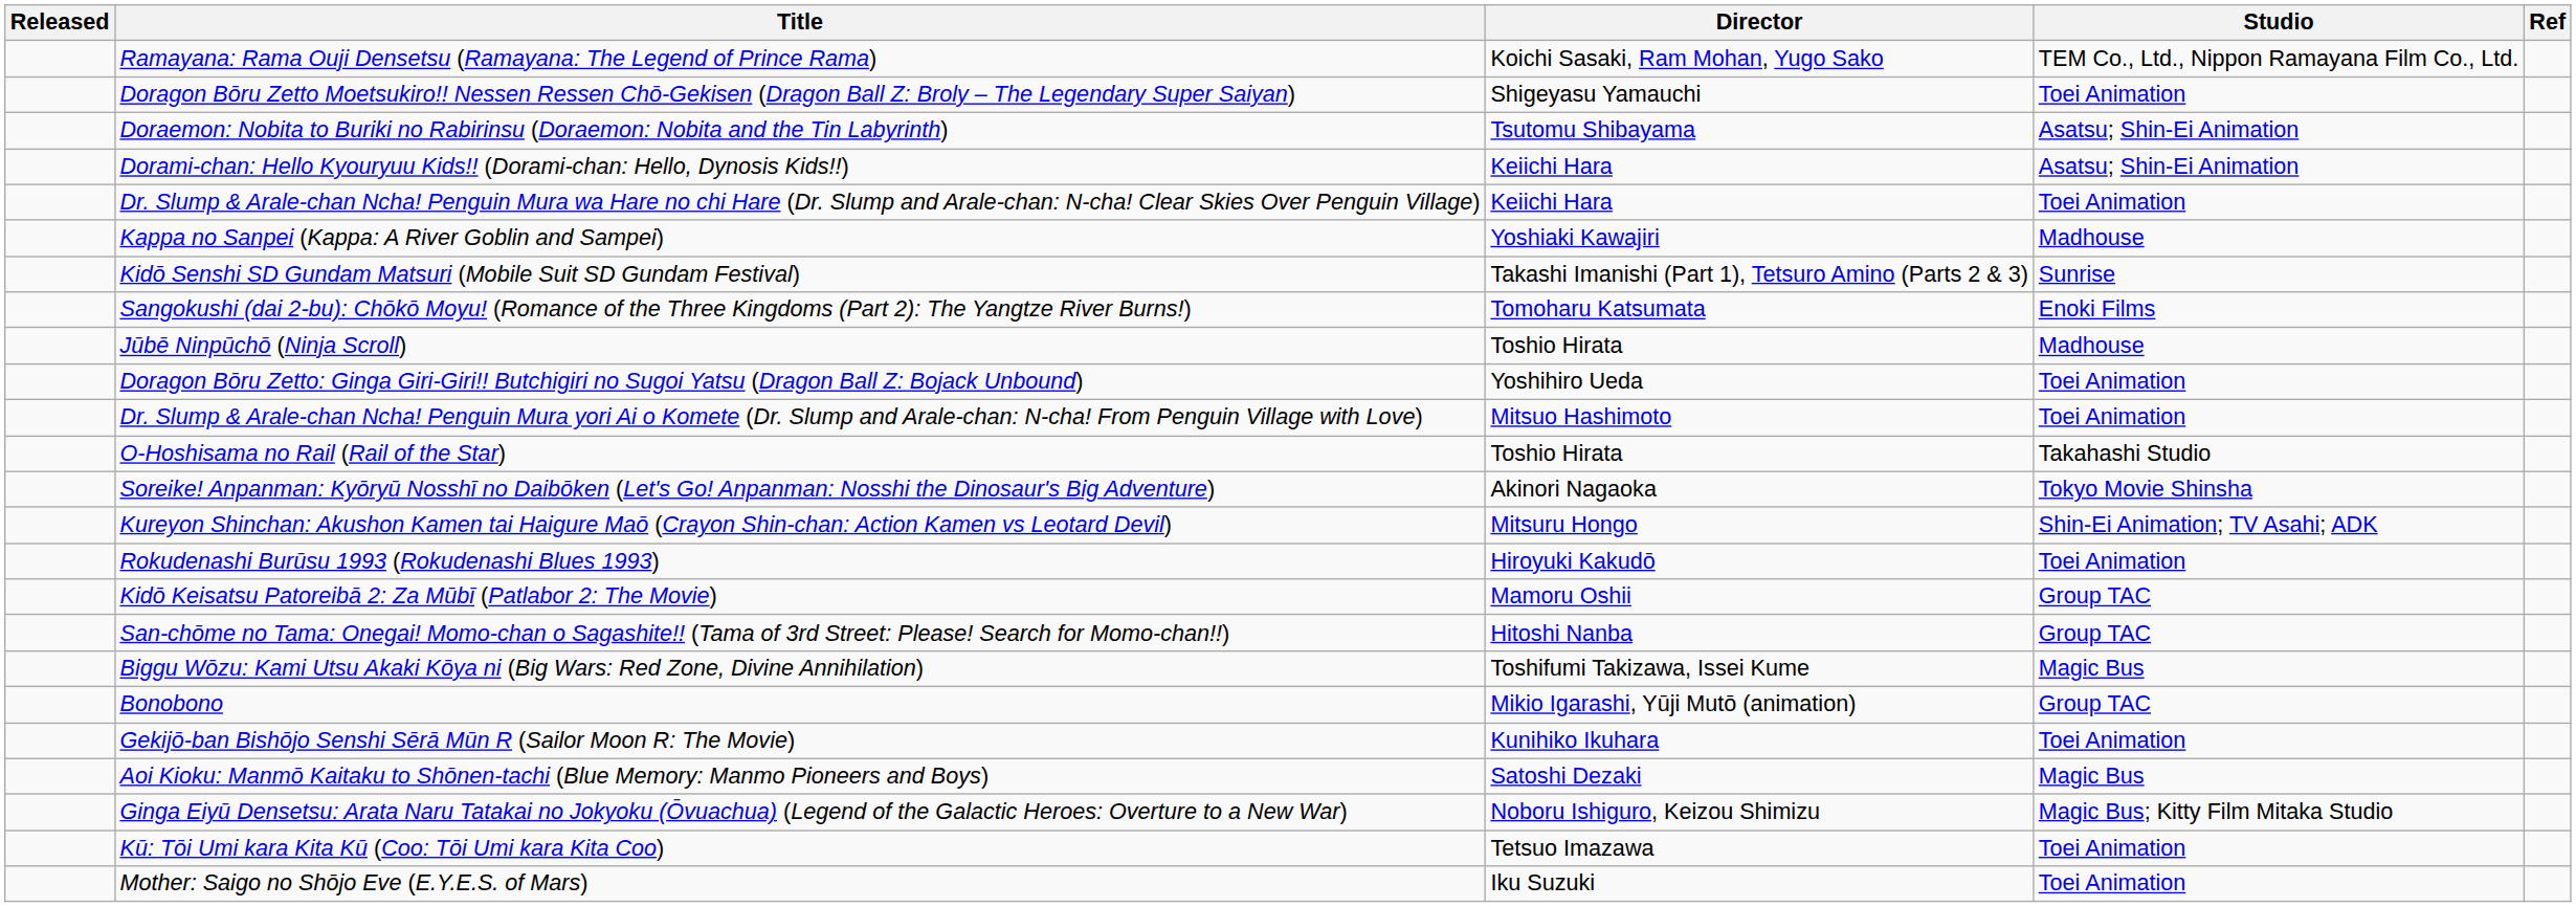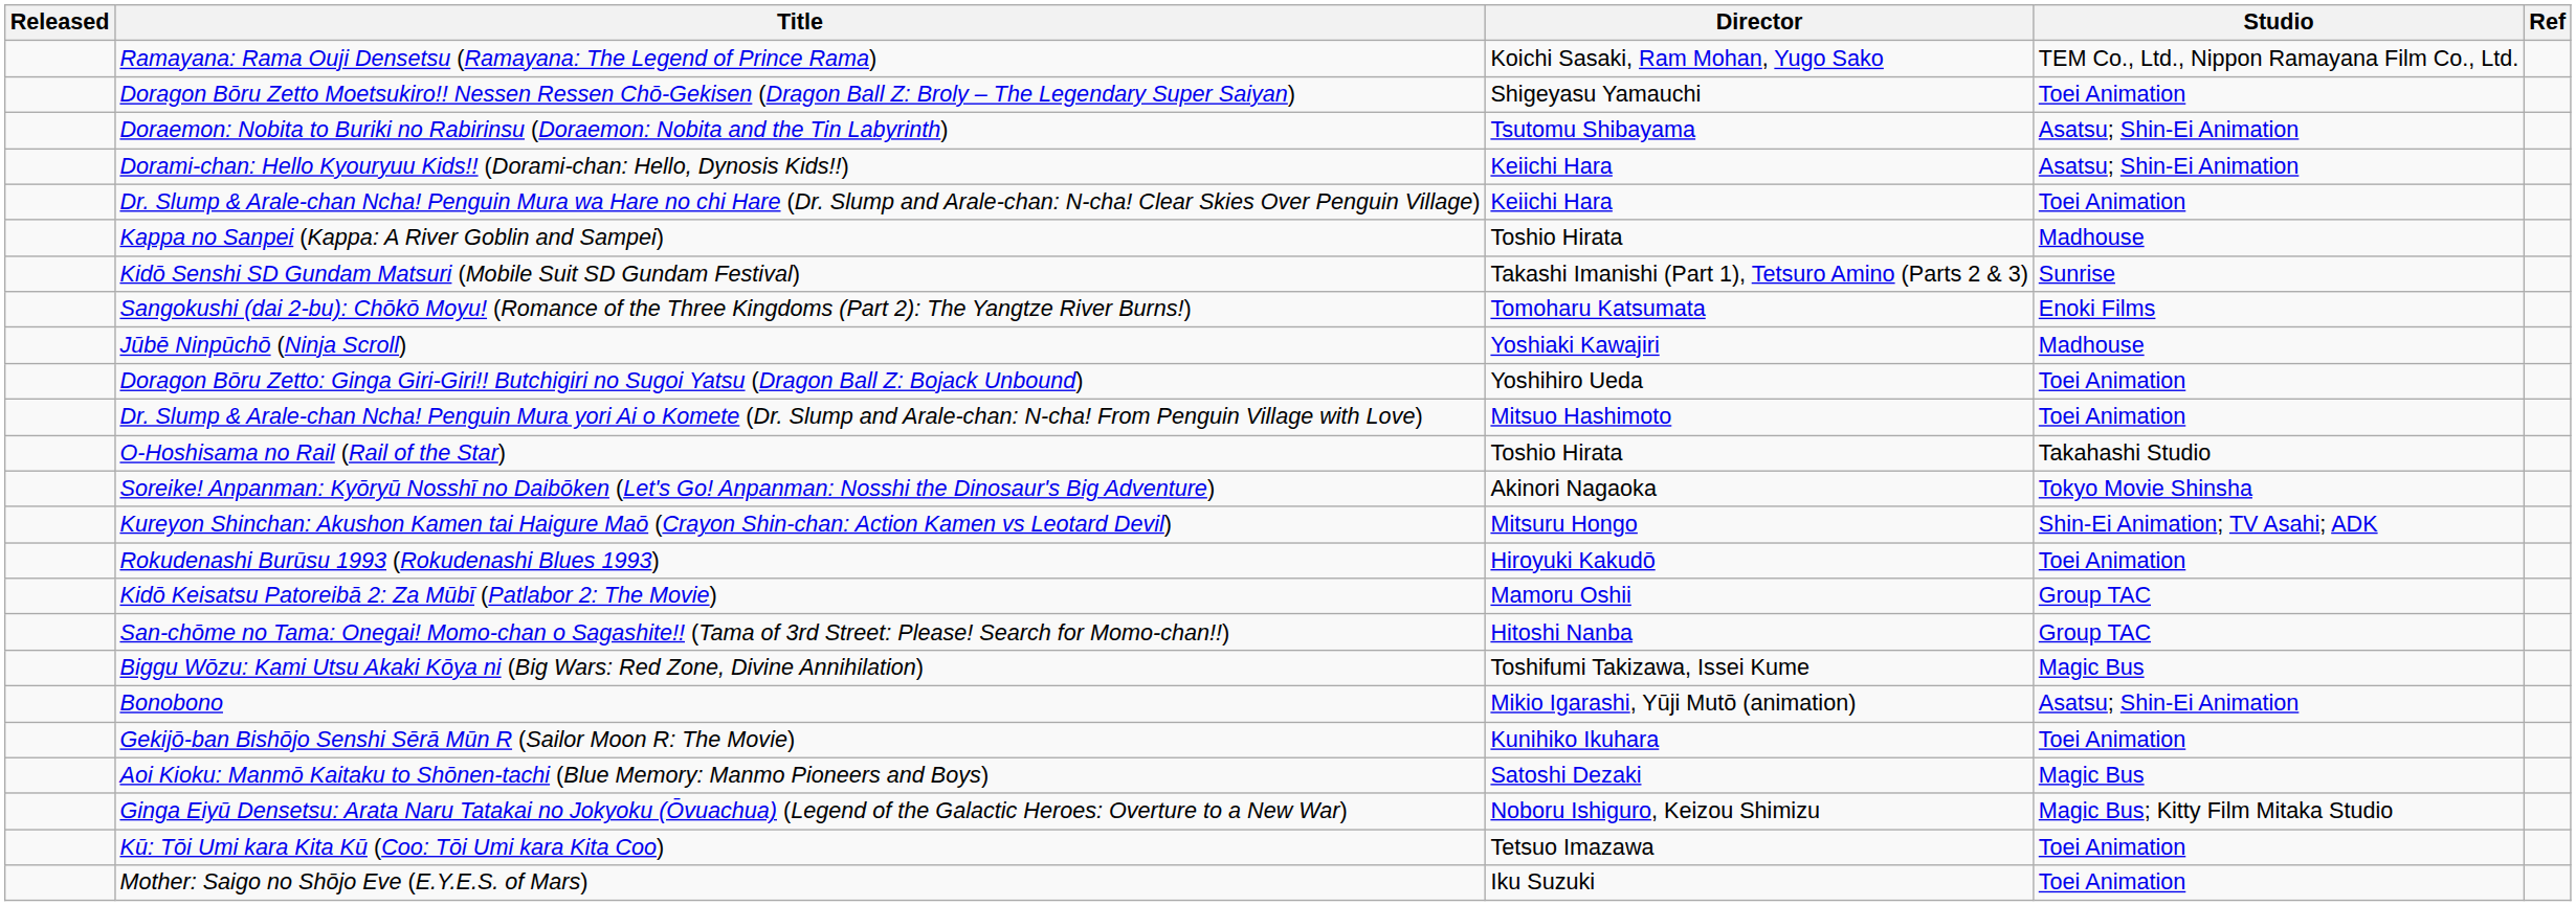 <table class="wikitable sortable" border="1">
 <tr>
 <th>Released</th>
 <th>Title</th>
 <th>Director</th>
 <th>Studio</th>
 <th>Ref</th>
 </tr>
 <tr>
 <td></td>
 <td><em><a href='#'>Ramayana: Rama Ouji Densetsu</a></em> (<em><a href='#'>Ramayana: The Legend of Prince Rama</a></em>)</td>
 <td>Koichi Sasaki, <a href='#'>Ram Mohan</a>, <a href='#'>Yugo Sako</a></td>
 <td>TEM Co., Ltd., Nippon Ramayana Film Co., Ltd.</td>
 <td></td>
 </tr>
 <tr>
 <td></td>
 <td><em><a href='#'>Doragon Bōru Zetto Moetsukiro!! Nessen Ressen Chō-Gekisen</a></em> (<em><a href='#'>Dragon Ball Z: Broly – The Legendary Super Saiyan</a></em>)</td>
 <td>Shigeyasu Yamauchi</td>
 <td><a href='#'>Toei Animation</a></td>
 <td></td>
 </tr>
 <tr>
 <td></td>
 <td><em><a href='#'>Doraemon: Nobita to Buriki no Rabirinsu</a></em> (<em><a href='#'>Doraemon: Nobita and the Tin Labyrinth</a></em>)</td>
 <td><a href='#'>Tsutomu Shibayama</a></td>
 <td><a href='#'>Asatsu</a>; <a href='#'>Shin-Ei Animation</a></td>
 <td></td>
 </tr>
 <tr>
 <td></td>
 <td><em><a href='#'>Dorami-chan: Hello Kyouryuu Kids!!</a></em> (<em>Dorami-chan: Hello, Dynosis Kids!!</em>)</td>
 <td><a href='#'>Keiichi Hara</a></td>
 <td><a href='#'>Asatsu</a>; <a href='#'>Shin-Ei Animation</a></td>
 <td></td>
 </tr>
 <tr>
 <td></td>
 <td><em><a href='#'>Dr. Slump & Arale-chan Ncha! Penguin Mura wa Hare no chi Hare</a></em> (<em>Dr. Slump and Arale-chan: N-cha! Clear Skies Over Penguin Village</em>)</td>
 <td><a href='#'>Keiichi Hara</a></td>
 <td><a href='#'>Toei Animation</a></td>
 <td></td>
 </tr>
 <tr>
 <td></td>
 <td><em><a href='#'>Kappa no Sanpei</a></em> (<em>Kappa: A River Goblin and Sampei</em>)</td>
-<td><a href='#'>Yoshiaki Kawajiri</a></td>
+<td>Toshio Hirata</td>
 <td><a href='#'>Madhouse</a></td>
 <td></td>
 </tr>
 <tr>
 <td></td>
 <td><em><a href='#'>Kidō Senshi SD Gundam Matsuri</a></em> (<em>Mobile Suit SD Gundam Festival</em>)</td>
 <td>Takashi Imanishi (Part 1), <a href='#'>Tetsuro Amino</a> (Parts 2 & 3)</td>
 <td><a href='#'>Sunrise</a></td>
 <td></td>
 </tr>
 <tr>
 <td></td>
 <td><em><a href='#'>Sangokushi (dai 2-bu): Chōkō Moyu!</a></em> (<em>Romance of the Three Kingdoms (Part 2): The Yangtze River Burns!</em>)</td>
 <td><a href='#'>Tomoharu Katsumata</a></td>
 <td><a href='#'>Enoki Films</a></td>
 <td></td>
 </tr>
 <tr>
 <td></td>
 <td><em><a href='#'>Jūbē Ninpūchō</a></em> (<em><a href='#'>Ninja Scroll</a></em>)</td>
-<td>Toshio Hirata</td>
+<td><a href='#'>Yoshiaki Kawajiri</a></td>
 <td><a href='#'>Madhouse</a></td>
 <td></td>
 </tr>
 <tr>
 <td></td>
 <td><em><a href='#'>Doragon Bōru Zetto: Ginga Giri-Giri!! Butchigiri no Sugoi Yatsu</a></em> (<em><a href='#'>Dragon Ball Z: Bojack Unbound</a></em>)</td>
 <td>Yoshihiro Ueda</td>
 <td><a href='#'>Toei Animation</a></td>
 <td></td>
 </tr>
 <tr>
 <td></td>
 <td><em><a href='#'>Dr. Slump & Arale-chan Ncha! Penguin Mura yori Ai o Komete</a></em> (<em>Dr. Slump and Arale-chan: N-cha! From Penguin Village with Love</em>)</td>
 <td><a href='#'>Mitsuo Hashimoto</a></td>
 <td><a href='#'>Toei Animation</a></td>
 <td></td>
 </tr>
 <tr>
 <td></td>
 <td><em><a href='#'>O-Hoshisama no Rail</a></em> (<em><a href='#'>Rail of the Star</a></em>)</td>
 <td>Toshio Hirata</td>
 <td>Takahashi Studio</td>
 <td></td>
 </tr>
 <tr>
 <td></td>
 <td><em><a href='#'>Soreike! Anpanman: Kyōryū Nosshī no Daibōken</a></em> (<em><a href='#'>Let's Go! Anpanman: Nosshi the Dinosaur's Big Adventure</a></em>)</td>
 <td>Akinori Nagaoka</td>
 <td><a href='#'>Tokyo Movie Shinsha</a></td>
 <td></td>
 </tr>
 <tr>
 <td></td>
 <td><em><a href='#'>Kureyon Shinchan: Akushon Kamen tai Haigure Maō</a></em> (<em><a href='#'>Crayon Shin-chan: Action Kamen vs Leotard Devil</a></em>)</td>
 <td><a href='#'>Mitsuru Hongo</a></td>
 <td><a href='#'>Shin-Ei Animation</a>; <a href='#'>TV Asahi</a>; <a href='#'>ADK</a></td>
 <td></td>
 </tr>
 <tr>
 <td></td>
 <td><em><a href='#'>Rokudenashi Burūsu 1993</a></em> (<em><a href='#'>Rokudenashi Blues 1993</a></em>)</td>
 <td><a href='#'>Hiroyuki Kakudō</a></td>
 <td><a href='#'>Toei Animation</a></td>
 <td></td>
 </tr>
 <tr>
 <td></td>
 <td><em><a href='#'>Kidō Keisatsu Patoreibā 2: Za Mūbī</a></em>  (<em><a href='#'>Patlabor 2: The Movie</a></em>)</td>
 <td><a href='#'>Mamoru Oshii</a></td>
 <td><a href='#'>Group TAC</a></td>
 <td></td>
 </tr>
 <tr>
 <td></td>
 <td><em><a href='#'>San-chōme no Tama: Onegai! Momo-chan o Sagashite!!</a></em> (<em>Tama of 3rd Street: Please! Search for Momo-chan!!</em>)</td>
 <td><a href='#'>Hitoshi Nanba</a></td>
 <td><a href='#'>Group TAC</a></td>
 <td></td>
 </tr>
 <tr>
 <td></td>
 <td><em><a href='#'>Biggu Wōzu: Kami Utsu Akaki Kōya ni</a></em> (<em>Big Wars: Red Zone, Divine Annihilation</em>)</td>
 <td>Toshifumi Takizawa, Issei Kume</td>
 <td><a href='#'>Magic Bus</a></td>
 <td></td>
 </tr>
 <tr>
 <td></td>
 <td><em><a href='#'>Bonobono</a></em></td>
 <td><a href='#'>Mikio Igarashi</a>, Yūji Mutō (animation)</td>
-<td><a href='#'>Group TAC</a></td>
+<td><a href='#'>Asatsu</a>; <a href='#'>Shin-Ei Animation</a></td>
 <td></td>
 </tr>
 <tr>
 <td></td>
 <td><em><a href='#'>Gekijō-ban Bishōjo Senshi Sērā Mūn R</a></em> (<em>Sailor Moon R: The Movie</em>)</td>
 <td><a href='#'>Kunihiko Ikuhara</a></td>
 <td><a href='#'>Toei Animation</a></td>
 <td></td>
 </tr>
 <tr>
 <td></td>
 <td><em><a href='#'>Aoi Kioku: Manmō Kaitaku to Shōnen-tachi</a></em> (<em>Blue Memory: Manmo Pioneers and Boys</em>)</td>
 <td><a href='#'>Satoshi Dezaki</a></td>
 <td><a href='#'>Magic Bus</a></td>
 <td></td>
 </tr>
 <tr>
 <td></td>
 <td><em><a href='#'>Ginga Eiyū Densetsu: Arata Naru Tatakai no Jokyoku (Ōvuachua)</a></em> (<em>Legend of the Galactic Heroes: Overture to a New War</em>)</td>
 <td><a href='#'>Noboru Ishiguro</a>, Keizou Shimizu</td>
 <td><a href='#'>Magic Bus</a>; Kitty Film Mitaka Studio</td>
 <td></td>
 </tr>
 <tr>
 <td></td>
 <td><em><a href='#'>Kū: Tōi Umi kara Kita Kū</a></em> (<em><a href='#'>Coo: Tōi Umi kara Kita Coo</a></em>)</td>
 <td>Tetsuo Imazawa</td>
 <td><a href='#'>Toei Animation</a></td>
 <td></td>
 </tr>
 <tr>
 <td></td>
 <td><em>Mother: Saigo no Shōjo Eve</em> (<em>E.Y.E.S. of Mars</em>)</td>
 <td>Iku Suzuki</td>
 <td><a href='#'>Toei Animation</a></td>
 <td></td>
 </tr>
 </table>
